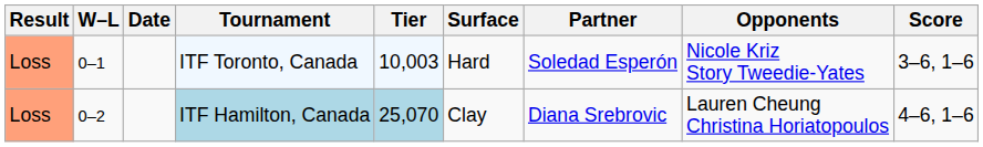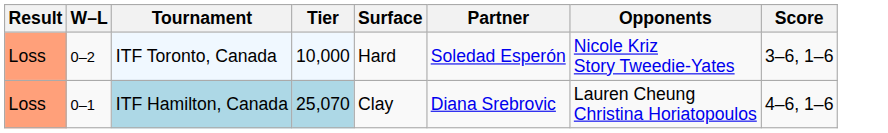 <table class="sortable wikitable">
 <tr>
 <th>Result</th>
 <th class="unsortable">W–L</th>
-<th>Date</th>
 <th>Tournament</th>
 <th>Tier</th>
 <th>Surface</th>
 <th>Partner</th>
 <th>Opponents</th>
 <th class="unsortable">Score</th>
 </tr>
 <tr>
 <td style="background:#ffa07a;">Loss</td>
-<td><small>0–1</small></td>
-<td></td>
+<td><small>0–2</small></td>
 <td style="background:#f0f8ff;">ITF Toronto, Canada</td>
-<td style="background:#f0f8ff;">10,003</td>
+<td style="background:#f0f8ff;">10,000</td>
 <td>Hard</td>
 <td> <a href='#'>Soledad Esperón</a></td>
 <td> <a href='#'>Nicole Kriz</a> <br>  <a href='#'>Story Tweedie-Yates</a></td>
 <td>3–6, 1–6</td>
 </tr>
 <tr>
 <td style="background:#ffa07a;">Loss</td>
-<td><small>0–2</small></td>
-<td></td>
+<td><small>0–1</small></td>
 <td style="background:lightblue;">ITF Hamilton, Canada</td>
 <td style="background:lightblue;">25,070</td>
 <td>Clay</td>
 <td> <a href='#'>Diana Srebrovic</a></td>
 <td> Lauren Cheung <br>  <a href='#'>Christina Horiatopoulos</a></td>
 <td>4–6, 1–6</td>
 </tr>
 </table>
